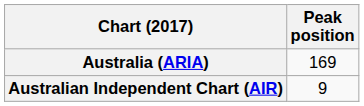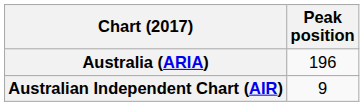 <table class="wikitable sortable plainrowheaders" style="text-align:center">
 <tr>
 <th>Chart (2017)</th>
 <th>Peak<br> position</th>
 </tr>
 <tr>
 <th scope="row">Australia (<a href='#'>ARIA</a>)</th>
-<td>169</td>
+<td>196</td>
 </tr>
 <tr>
 <th scope="row">Australian Independent Chart (<a href='#'>AIR</a>)</th>
 <td>9</td>
 </tr>
 </table>
